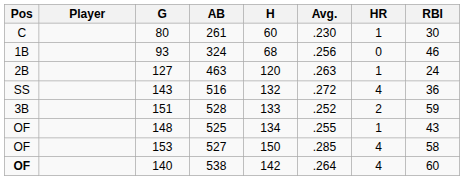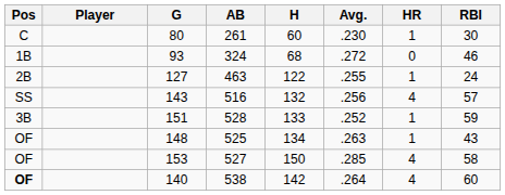 <table class="wikitable sortable">
 <tr>
 <th bgcolor="#DDDDFF" width="5%">Pos</th>
 <th bgcolor="#DDDDFF" width="16%">Player</th>
 <th bgcolor="#DDDDFF" width="9%">G</th>
 <th bgcolor="#DDDDFF" width="9%">AB</th>
 <th bgcolor="#DDDDFF" width="9%">H</th>
 <th bgcolor="#DDDDFF" width="9%">Avg.</th>
 <th bgcolor="#DDDDFF" width="9%">HR</th>
 <th bgcolor="#DDDDFF" width="9%">RBI</th>
 </tr>
 <tr align="center">
 <td>C</td>
 <td></td>
 <td>80</td>
 <td>261</td>
 <td>60</td>
 <td>.230</td>
 <td>1</td>
 <td>30</td>
 </tr>
 <tr align="center">
 <td>1B</td>
 <td></td>
 <td>93</td>
 <td>324</td>
 <td>68</td>
-<td>.256</td>
+<td>.272</td>
 <td>0</td>
 <td>46</td>
 </tr>
 <tr align="center">
 <td>2B</td>
 <td></td>
 <td>127</td>
 <td>463</td>
-<td>120</td>
-<td>.263</td>
+<td>122</td>
+<td>.255</td>
 <td>1</td>
 <td>24</td>
 </tr>
 <tr align="center">
 <td>SS</td>
 <td></td>
 <td>143</td>
 <td>516</td>
 <td>132</td>
-<td>.272</td>
+<td>.256</td>
 <td>4</td>
-<td>36</td>
+<td>57</td>
 </tr>
 <tr align="center">
 <td>3B</td>
 <td></td>
 <td>151</td>
 <td>528</td>
 <td>133</td>
 <td>.252</td>
-<td>2</td>
+<td>1</td>
 <td>59</td>
 </tr>
 <tr align="center">
 <td>OF</td>
 <td></td>
 <td>148</td>
 <td>525</td>
 <td>134</td>
-<td>.255</td>
+<td>.263</td>
 <td>1</td>
 <td>43</td>
 </tr>
 <tr align="center">
 <td>OF</td>
 <td></td>
 <td>153</td>
 <td>527</td>
 <td>150</td>
 <td>.285</td>
 <td>4</td>
 <td>58</td>
 </tr>
 <tr align="center">
 <td><strong>OF</strong></td>
 <td></td>
 <td>140</td>
 <td>538</td>
 <td>142</td>
 <td>.264</td>
 <td>4</td>
 <td>60</td>
 </tr>
 </table>
